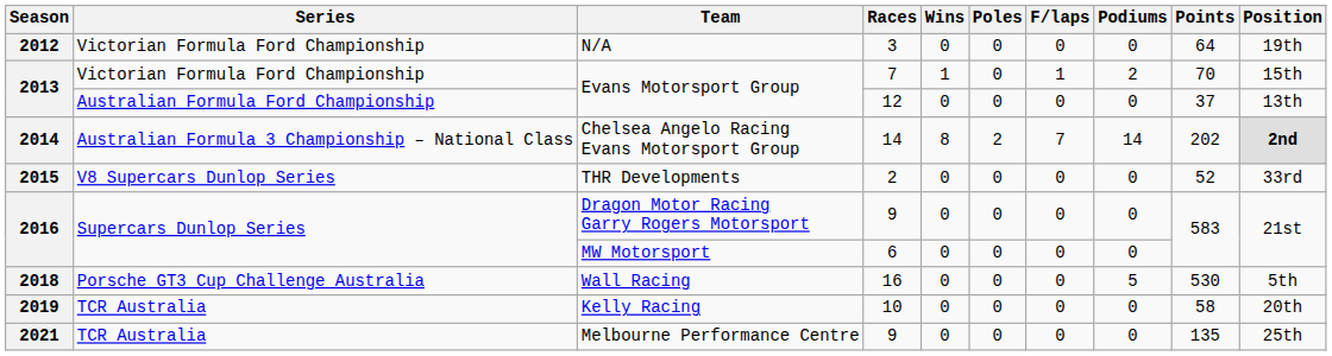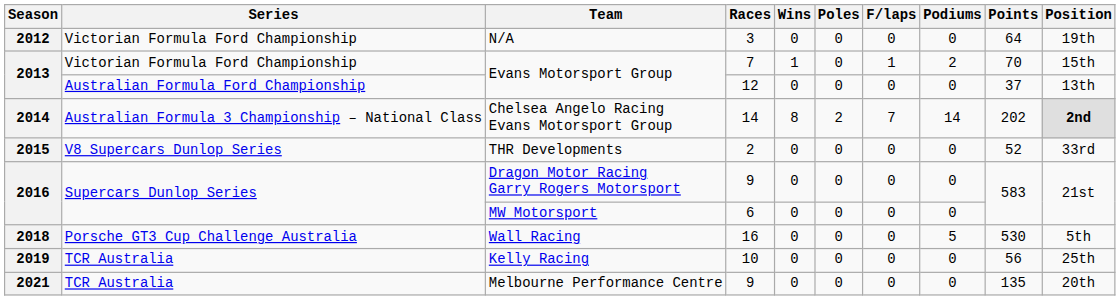 <table class="wikitable" style="font-size: 90%; text-align:center">
 <tr>
 <th>Season</th>
 <th>Series</th>
 <th>Team</th>
 <th>Races</th>
 <th>Wins</th>
 <th>Poles</th>
 <th>F/laps</th>
 <th>Podiums</th>
 <th>Points</th>
 <th>Position</th>
 </tr>
 <tr>
 <th>2012</th>
 <td align=left>Victorian Formula Ford Championship</td>
 <td align=left>N/A</td>
 <td>3</td>
 <td>0</td>
 <td>0</td>
 <td>0</td>
 <td>0</td>
 <td>64</td>
 <td>19th</td>
 </tr>
 <tr>
 <th rowspan="2">2013</th>
 <td align=left>Victorian Formula Ford Championship</td>
 <td rowspan="2" align=left>Evans Motorsport Group</td>
 <td>7</td>
 <td>1</td>
 <td>0</td>
 <td>1</td>
 <td>2</td>
 <td>70</td>
 <td>15th</td>
 </tr>
 <tr>
 <td align=left><a href='#'>Australian Formula Ford Championship</a></td>
 <td>12</td>
 <td>0</td>
 <td>0</td>
 <td>0</td>
 <td>0</td>
 <td>37</td>
 <td>13th</td>
 </tr>
 <tr>
 <th>2014</th>
 <td align=left><a href='#'>Australian Formula 3 Championship</a> – National Class</td>
 <td align=left>Chelsea Angelo Racing<br>Evans Motorsport Group</td>
 <td>14</td>
 <td>8</td>
 <td>2</td>
 <td>7</td>
 <td>14</td>
 <td>202</td>
 <td style="background:#dfdfdf;"><strong>2nd</strong></td>
 </tr>
 <tr>
 <th>2015</th>
 <td align=left><a href='#'>V8 Supercars Dunlop Series</a></td>
 <td align=left>THR Developments</td>
 <td>2</td>
 <td>0</td>
 <td>0</td>
 <td>0</td>
 <td>0</td>
 <td>52</td>
 <td>33rd</td>
 </tr>
 <tr>
 <th rowspan="2">2016</th>
 <td rowspan="2" align=left><a href='#'>Supercars Dunlop Series</a></td>
 <td align=left><a href='#'>Dragon Motor Racing</a><br><a href='#'>Garry Rogers Motorsport</a></td>
 <td>9</td>
 <td>0</td>
 <td>0</td>
 <td>0</td>
 <td>0</td>
 <td rowspan="2">583</td>
 <td rowspan="2">21st</td>
 </tr>
 <tr>
 <td align=left><a href='#'>MW Motorsport</a></td>
 <td>6</td>
 <td>0</td>
 <td>0</td>
 <td>0</td>
 <td>0</td>
 </tr>
 <tr>
 <th>2018</th>
 <td align=left><a href='#'>Porsche GT3 Cup Challenge Australia</a></td>
 <td align=left><a href='#'>Wall Racing</a></td>
 <td>16</td>
 <td>0</td>
 <td>0</td>
 <td>0</td>
 <td>5</td>
 <td>530</td>
 <td>5th</td>
 </tr>
 <tr>
 <th>2019</th>
 <td align=left><a href='#'>TCR Australia</a></td>
 <td align=left><a href='#'>Kelly Racing</a></td>
 <td>10</td>
 <td>0</td>
 <td>0</td>
 <td>0</td>
 <td>0</td>
-<td>58</td>
-<td>20th</td>
+<td>56</td>
+<td>25th</td>
 </tr>
 <tr>
 <th>2021</th>
 <td align=left><a href='#'>TCR Australia</a></td>
 <td align=left>Melbourne Performance Centre</td>
 <td>9</td>
 <td>0</td>
 <td>0</td>
 <td>0</td>
 <td>0</td>
 <td>135</td>
-<td>25th</td>
+<td>20th</td>
 </tr>
 </table>
